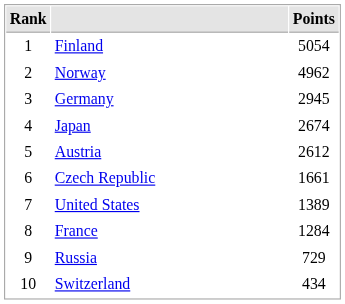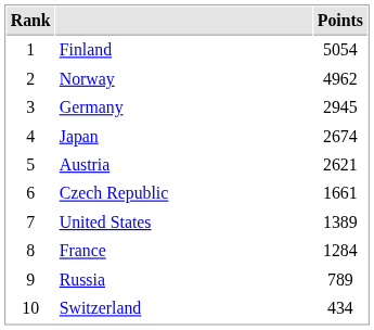 <table cellspacing="1" cellpadding="3" style="border:1px solid #AAAAAA;font-size:86%">
 <tr bgcolor="#E4E4E4">
 <th style="border-bottom:1px solid #AAAAAA" width=10>Rank</th>
 <th style="border-bottom:1px solid #AAAAAA" width=200></th>
 <th style="border-bottom:1px solid #AAAAAA" width=20>Points</th>
 </tr>
 <tr align="center">
 <td>1</td>
 <td align="left"> <a href='#'>Finland</a></td>
 <td>5054</td>
 </tr>
 <tr align="center">
 <td>2</td>
 <td align="left"> <a href='#'>Norway</a></td>
 <td>4962</td>
 </tr>
 <tr align="center">
 <td>3</td>
 <td align="left"> <a href='#'>Germany</a></td>
 <td>2945</td>
 </tr>
 <tr align="center">
 <td>4</td>
 <td align="left"> <a href='#'>Japan</a></td>
 <td>2674</td>
 </tr>
 <tr align="center">
 <td>5</td>
 <td align="left"> <a href='#'>Austria</a></td>
-<td>2612</td>
+<td>2621</td>
 </tr>
 <tr align="center">
 <td>6</td>
 <td align="left"> <a href='#'>Czech Republic</a></td>
 <td>1661</td>
 </tr>
 <tr align="center">
 <td>7</td>
 <td align="left"> <a href='#'>United States</a></td>
 <td>1389</td>
 </tr>
 <tr align="center">
 <td>8</td>
 <td align="left"> <a href='#'>France</a></td>
 <td>1284</td>
 </tr>
 <tr align="center">
 <td>9</td>
 <td align="left"> <a href='#'>Russia</a></td>
-<td>729</td>
+<td>789</td>
 </tr>
 <tr align="center">
 <td>10</td>
 <td align="left"> <a href='#'>Switzerland</a></td>
 <td>434</td>
 </tr>
 </table>
